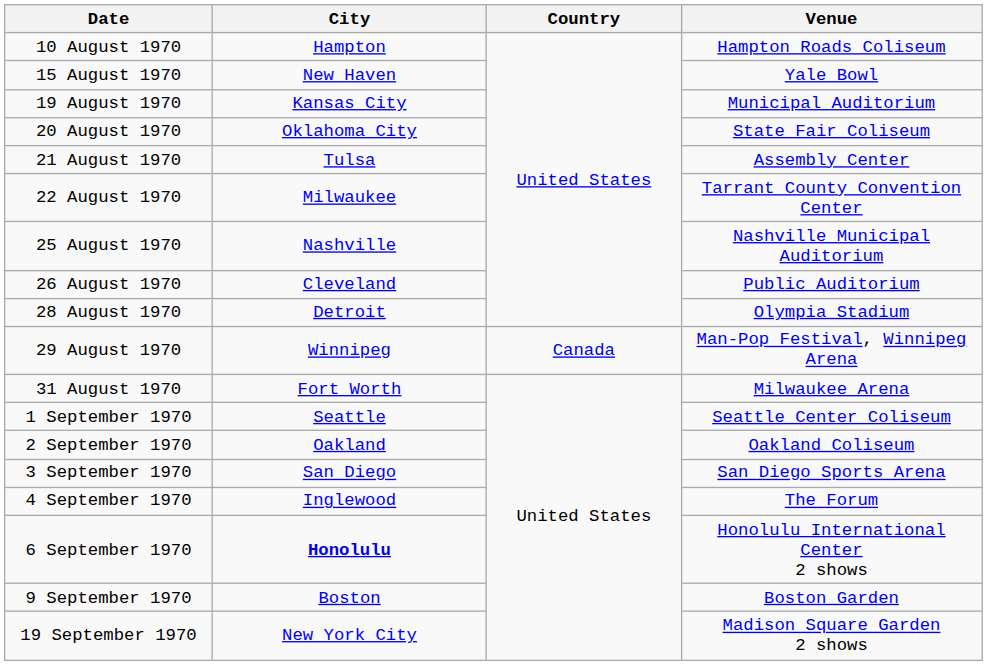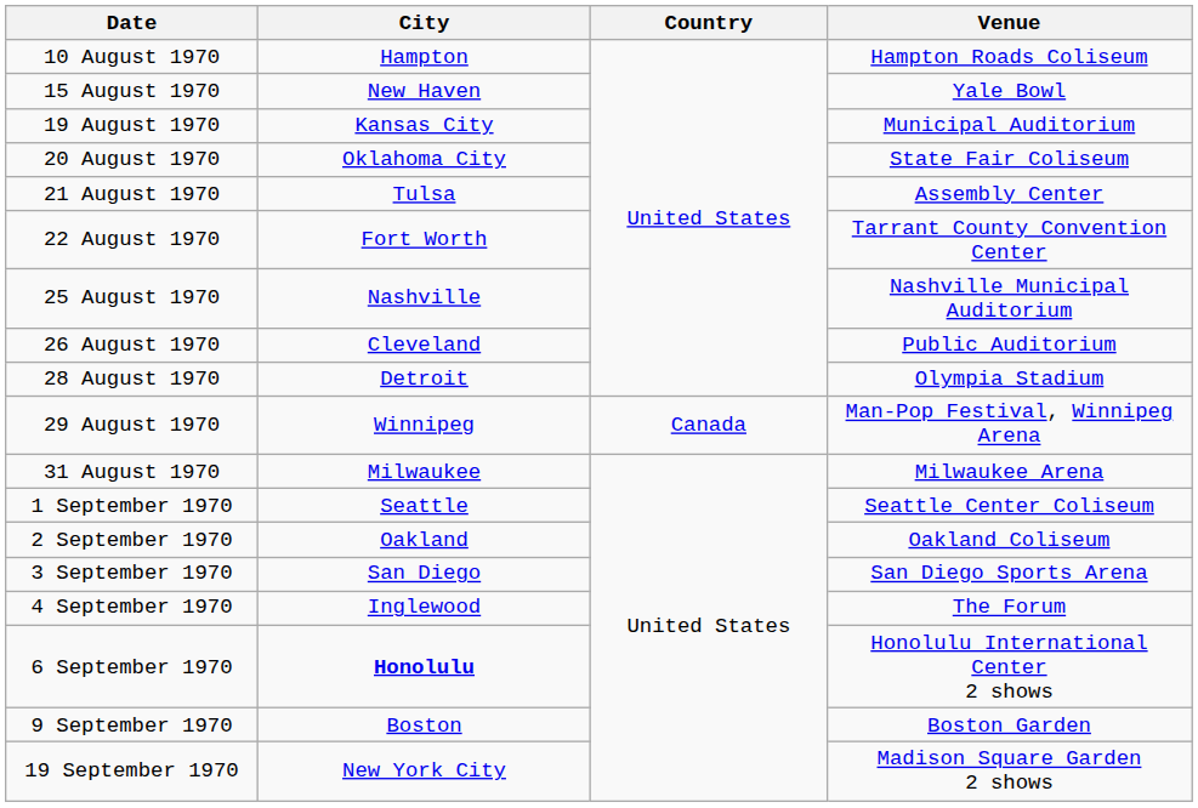 <table class="wikitable" style="text-align:center;">
 <tr>
 <th style="width:150px;">Date</th>
 <th style="width:200px;">City</th>
 <th style="width:140px;">Country</th>
 <th style="width:220px;">Venue</th>
 </tr>
 <tr>
 <td>10 August 1970</td>
 <td><a href='#'>Hampton</a></td>
 <td rowspan="9"><a href='#'>United States</a></td>
 <td><a href='#'>Hampton Roads Coliseum</a></td>
 </tr>
 <tr>
 <td>15 August 1970</td>
 <td><a href='#'>New Haven</a></td>
 <td><a href='#'>Yale Bowl</a></td>
 </tr>
 <tr>
 <td>19 August 1970</td>
 <td><a href='#'>Kansas City</a></td>
 <td><a href='#'>Municipal Auditorium</a></td>
 </tr>
 <tr>
 <td>20 August 1970</td>
 <td><a href='#'>Oklahoma City</a></td>
 <td><a href='#'>State Fair Coliseum</a></td>
 </tr>
 <tr>
 <td>21 August 1970</td>
 <td><a href='#'>Tulsa</a></td>
 <td><a href='#'>Assembly Center</a></td>
 </tr>
 <tr>
 <td>22 August 1970</td>
-<td><a href='#'>Milwaukee</a></td>
+<td><a href='#'>Fort Worth</a></td>
 <td><a href='#'>Tarrant County Convention Center</a></td>
 </tr>
 <tr>
 <td>25 August 1970</td>
 <td><a href='#'>Nashville</a></td>
 <td><a href='#'>Nashville Municipal Auditorium</a></td>
 </tr>
 <tr>
 <td>26 August 1970</td>
 <td><a href='#'>Cleveland</a></td>
 <td><a href='#'>Public Auditorium</a></td>
 </tr>
 <tr>
 <td>28 August 1970</td>
 <td><a href='#'>Detroit</a></td>
 <td><a href='#'>Olympia Stadium</a></td>
 </tr>
 <tr>
 <td>29 August 1970</td>
 <td><a href='#'>Winnipeg</a></td>
 <td><a href='#'>Canada</a></td>
 <td><a href='#'>Man-Pop Festival</a>, <a href='#'>Winnipeg Arena</a></td>
 </tr>
 <tr>
 <td>31 August 1970</td>
-<td><a href='#'>Fort Worth</a></td>
+<td><a href='#'>Milwaukee</a></td>
 <td rowspan="13">United States</td>
 <td><a href='#'>Milwaukee Arena</a></td>
 </tr>
 <tr>
 <td>1 September 1970</td>
 <td><a href='#'>Seattle</a></td>
 <td><a href='#'>Seattle Center Coliseum</a></td>
 </tr>
 <tr>
 <td>2 September 1970</td>
 <td><a href='#'>Oakland</a></td>
 <td><a href='#'>Oakland Coliseum</a></td>
 </tr>
 <tr>
 <td>3 September 1970</td>
 <td><a href='#'>San Diego</a></td>
 <td><a href='#'>San Diego Sports Arena</a></td>
 </tr>
 <tr>
 <td>4 September 1970</td>
 <td><a href='#'>Inglewood</a></td>
 <td><a href='#'>The Forum</a></td>
 </tr>
 <tr>
 <td>6 September 1970</td>
 <td><strong><a href='#'>Honolulu</a></strong></td>
 <td><a href='#'>Honolulu International Center</a><br>2 shows</td>
 </tr>
 <tr>
 <td>9 September 1970</td>
 <td><a href='#'>Boston</a></td>
 <td><a href='#'>Boston Garden</a></td>
 </tr>
 <tr>
 <td>19 September 1970</td>
 <td><a href='#'>New York City</a></td>
 <td><a href='#'>Madison Square Garden</a><br>2 shows</td>
 </tr>
 </table>
